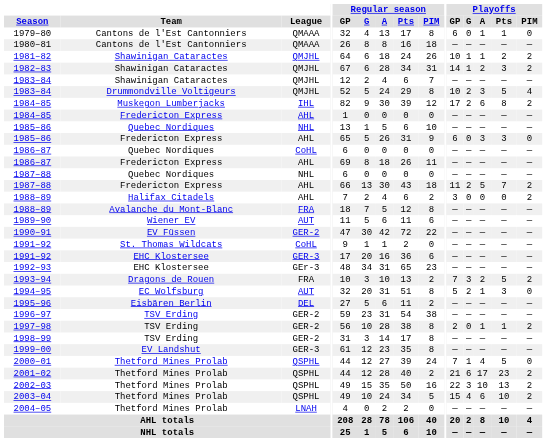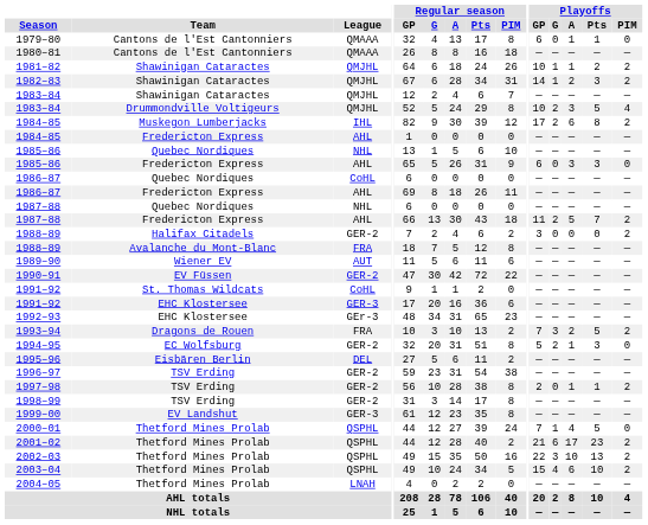 <table border="0" cellpadding="1" cellspacing="0" style="text-align:center; width:60em">
 <tr bgcolor="#e0e0e0">
 <th colspan="3" bgcolor="#ffffff"></th>
 <th rowspan="100" bgcolor="#ffffff"></th>
 <th colspan="5"><a href='#'>Regular season</a></th>
 <th rowspan="100" bgcolor="#ffffff"></th>
 <th colspan="5"><a href='#'>Playoffs</a></th>
 </tr>
 <tr bgcolor="#e0e0e0">
 <th><a href='#'>Season</a></th>
 <th>Team</th>
 <th>League</th>
 <th>GP</th>
 <th><a href='#'>G</a></th>
 <th><a href='#'>A</a></th>
 <th><a href='#'>Pts</a></th>
 <th><a href='#'>PIM</a></th>
 <th>GP</th>
 <th>G</th>
 <th>A</th>
 <th>Pts</th>
 <th>PIM</th>
 </tr>
 <tr>
 <td>1979–80</td>
 <td>Cantons de l'Est Cantonniers</td>
 <td>QMAAA</td>
 <td>32</td>
 <td>4</td>
 <td>13</td>
 <td>17</td>
 <td>8</td>
 <td>6</td>
 <td>0</td>
 <td>1</td>
 <td>1</td>
 <td>0</td>
 </tr>
 <tr bgcolor="#f0f0f0">
 <td>1980–81</td>
 <td>Cantons de l'Est Cantonniers</td>
 <td>QMAAA</td>
 <td>26</td>
 <td>8</td>
 <td>8</td>
 <td>16</td>
 <td>18</td>
 <td>—</td>
 <td>—</td>
 <td>—</td>
 <td>—</td>
 <td>—</td>
 </tr>
 <tr>
 <td><a href='#'>1981–82</a></td>
 <td><a href='#'>Shawinigan Cataractes</a></td>
 <td><a href='#'>QMJHL</a></td>
 <td>64</td>
 <td>6</td>
 <td>18</td>
 <td>24</td>
 <td>26</td>
 <td>10</td>
 <td>1</td>
 <td>1</td>
 <td>2</td>
 <td>2</td>
 </tr>
 <tr bgcolor="#f0f0f0">
 <td><a href='#'>1982–83</a></td>
 <td>Shawinigan Cataractes</td>
 <td>QMJHL</td>
 <td>67</td>
 <td>6</td>
 <td>28</td>
 <td>34</td>
 <td>31</td>
 <td>14</td>
 <td>1</td>
 <td>2</td>
 <td>3</td>
 <td>2</td>
 </tr>
 <tr>
 <td><a href='#'>1983–84</a></td>
 <td>Shawinigan Cataractes</td>
 <td>QMJHL</td>
 <td>12</td>
 <td>2</td>
 <td>4</td>
 <td>6</td>
 <td>7</td>
 <td>—</td>
 <td>—</td>
 <td>—</td>
 <td>—</td>
 <td>—</td>
 </tr>
 <tr bgcolor="#f0f0f0">
 <td><a href='#'>1983–84</a></td>
 <td><a href='#'>Drummondville Voltigeurs</a></td>
 <td>QMJHL</td>
 <td>52</td>
 <td>5</td>
 <td>24</td>
 <td>29</td>
 <td>8</td>
 <td>10</td>
 <td>2</td>
 <td>3</td>
 <td>5</td>
 <td>4</td>
 </tr>
 <tr>
 <td><a href='#'>1984–85</a></td>
 <td><a href='#'>Muskegon Lumberjacks</a></td>
 <td><a href='#'>IHL</a></td>
 <td>82</td>
 <td>9</td>
 <td>30</td>
 <td>39</td>
 <td>12</td>
 <td>17</td>
 <td>2</td>
 <td>6</td>
 <td>8</td>
 <td>2</td>
 </tr>
 <tr bgcolor="#f0f0f0">
 <td><a href='#'>1984–85</a></td>
 <td><a href='#'>Fredericton Express</a></td>
 <td><a href='#'>AHL</a></td>
 <td>1</td>
 <td>0</td>
 <td>0</td>
 <td>0</td>
 <td>0</td>
 <td>—</td>
 <td>—</td>
 <td>—</td>
 <td>—</td>
 <td>—</td>
 </tr>
 <tr>
 <td><a href='#'>1985–86</a></td>
 <td><a href='#'>Quebec Nordiques</a></td>
 <td><a href='#'>NHL</a></td>
 <td>13</td>
 <td>1</td>
 <td>5</td>
 <td>6</td>
 <td>10</td>
 <td>—</td>
 <td>—</td>
 <td>—</td>
 <td>—</td>
 <td>—</td>
 </tr>
 <tr bgcolor="#f0f0f0">
 <td><a href='#'>1985–86</a></td>
 <td>Fredericton Express</td>
 <td>AHL</td>
 <td>65</td>
 <td>5</td>
 <td>26</td>
 <td>31</td>
 <td>9</td>
 <td>6</td>
 <td>0</td>
 <td>3</td>
 <td>3</td>
 <td>0</td>
 </tr>
 <tr>
 <td><a href='#'>1986–87</a></td>
 <td>Quebec Nordiques</td>
 <td><a href='#'>CoHL</a></td>
 <td>6</td>
 <td>0</td>
 <td>0</td>
 <td>0</td>
 <td>0</td>
 <td>—</td>
 <td>—</td>
 <td>—</td>
 <td>—</td>
 <td>—</td>
 </tr>
 <tr bgcolor="#f0f0f0">
 <td><a href='#'>1986–87</a></td>
 <td>Fredericton Express</td>
 <td>AHL</td>
 <td>69</td>
 <td>8</td>
 <td>18</td>
 <td>26</td>
 <td>11</td>
 <td>—</td>
 <td>—</td>
 <td>—</td>
 <td>—</td>
 <td>—</td>
 </tr>
 <tr>
 <td><a href='#'>1987–88</a></td>
 <td>Quebec Nordiques</td>
 <td>NHL</td>
 <td>6</td>
 <td>0</td>
 <td>0</td>
 <td>0</td>
 <td>0</td>
 <td>—</td>
 <td>—</td>
 <td>—</td>
 <td>—</td>
 <td>—</td>
 </tr>
 <tr bgcolor="#f0f0f0">
 <td><a href='#'>1987–88</a></td>
 <td>Fredericton Express</td>
 <td>AHL</td>
 <td>66</td>
 <td>13</td>
 <td>30</td>
 <td>43</td>
 <td>18</td>
 <td>11</td>
 <td>2</td>
 <td>5</td>
 <td>7</td>
 <td>2</td>
 </tr>
 <tr>
 <td><a href='#'>1988–89</a></td>
 <td><a href='#'>Halifax Citadels</a></td>
-<td>AHL</td>
+<td>GER-2</td>
 <td>7</td>
 <td>2</td>
 <td>4</td>
 <td>6</td>
 <td>2</td>
 <td>3</td>
 <td>0</td>
 <td>0</td>
 <td>0</td>
 <td>2</td>
 </tr>
 <tr bgcolor="#f0f0f0">
 <td><a href='#'>1988–89</a></td>
 <td><a href='#'>Avalanche du Mont-Blanc</a></td>
 <td><a href='#'>FRA</a></td>
 <td>18</td>
 <td>7</td>
 <td>5</td>
 <td>12</td>
 <td>8</td>
 <td>—</td>
 <td>—</td>
 <td>—</td>
 <td>—</td>
 <td>—</td>
 </tr>
 <tr>
 <td><a href='#'>1989–90</a></td>
 <td><a href='#'>Wiener EV</a></td>
 <td><a href='#'>AUT</a></td>
 <td>11</td>
 <td>5</td>
 <td>6</td>
 <td>11</td>
 <td>6</td>
 <td>—</td>
 <td>—</td>
 <td>—</td>
 <td>—</td>
 <td>—</td>
 </tr>
 <tr bgcolor="#f0f0f0">
 <td><a href='#'>1990–91</a></td>
 <td><a href='#'>EV Füssen</a></td>
 <td><a href='#'>GER-2</a></td>
 <td>47</td>
 <td>30</td>
 <td>42</td>
 <td>72</td>
 <td>22</td>
 <td>—</td>
 <td>—</td>
 <td>—</td>
 <td>—</td>
 <td>—</td>
 </tr>
 <tr>
 <td><a href='#'>1991–92</a></td>
 <td><a href='#'>St. Thomas Wildcats</a></td>
 <td><a href='#'>CoHL</a></td>
 <td>9</td>
 <td>1</td>
 <td>1</td>
 <td>2</td>
 <td>0</td>
 <td>—</td>
 <td>—</td>
 <td>—</td>
 <td>—</td>
 <td>—</td>
 </tr>
 <tr bgcolor="#f0f0f0">
 <td><a href='#'>1991–92</a></td>
 <td><a href='#'>EHC Klostersee</a></td>
 <td><a href='#'>GER-3</a></td>
 <td>17</td>
 <td>20</td>
 <td>16</td>
 <td>36</td>
 <td>6</td>
 <td>—</td>
 <td>—</td>
 <td>—</td>
 <td>—</td>
 <td>—</td>
 </tr>
 <tr>
 <td><a href='#'>1992–93</a></td>
 <td>EHC Klostersee</td>
 <td>GEr-3</td>
 <td>48</td>
 <td>34</td>
 <td>31</td>
 <td>65</td>
 <td>23</td>
 <td>—</td>
 <td>—</td>
 <td>—</td>
 <td>—</td>
 <td>—</td>
 </tr>
 <tr bgcolor="#f0f0f0">
 <td><a href='#'>1993–94</a></td>
 <td><a href='#'>Dragons de Rouen</a></td>
 <td>FRA</td>
 <td>10</td>
 <td>3</td>
 <td>10</td>
 <td>13</td>
 <td>2</td>
 <td>7</td>
 <td>3</td>
 <td>2</td>
 <td>5</td>
 <td>2</td>
 </tr>
 <tr>
 <td><a href='#'>1994–95</a></td>
 <td><a href='#'>EC Wolfsburg</a></td>
-<td><a href='#'>AUT</a></td>
+<td>GER-2</td>
 <td>32</td>
 <td>20</td>
 <td>31</td>
 <td>51</td>
 <td>8</td>
 <td>5</td>
 <td>2</td>
 <td>1</td>
 <td>3</td>
 <td>0</td>
 </tr>
 <tr bgcolor="#f0f0f0">
 <td><a href='#'>1995–96</a></td>
 <td><a href='#'>Eisbären Berlin</a></td>
 <td><a href='#'>DEL</a></td>
 <td>27</td>
 <td>5</td>
 <td>6</td>
 <td>11</td>
 <td>2</td>
 <td>—</td>
 <td>—</td>
 <td>—</td>
 <td>—</td>
 <td>—</td>
 </tr>
 <tr>
 <td><a href='#'>1996–97</a></td>
 <td><a href='#'>TSV Erding</a></td>
 <td>GER-2</td>
 <td>59</td>
 <td>23</td>
 <td>31</td>
 <td>54</td>
 <td>38</td>
 <td>—</td>
 <td>—</td>
 <td>—</td>
 <td>—</td>
 <td>—</td>
 </tr>
 <tr bgcolor="#f0f0f0">
 <td><a href='#'>1997–98</a></td>
 <td>TSV Erding</td>
 <td>GER-2</td>
 <td>56</td>
 <td>10</td>
 <td>28</td>
 <td>38</td>
 <td>8</td>
 <td>2</td>
 <td>0</td>
 <td>1</td>
 <td>1</td>
 <td>2</td>
 </tr>
 <tr>
 <td><a href='#'>1998–99</a></td>
 <td>TSV Erding</td>
 <td>GER-2</td>
 <td>31</td>
 <td>3</td>
 <td>14</td>
 <td>17</td>
 <td>8</td>
 <td>—</td>
 <td>—</td>
 <td>—</td>
 <td>—</td>
 <td>—</td>
 </tr>
 <tr bgcolor="#f0f0f0">
 <td><a href='#'>1999–00</a></td>
 <td><a href='#'>EV Landshut</a></td>
 <td>GER-3</td>
 <td>61</td>
 <td>12</td>
 <td>23</td>
 <td>35</td>
 <td>8</td>
 <td>—</td>
 <td>—</td>
 <td>—</td>
 <td>—</td>
 <td>—</td>
 </tr>
 <tr>
 <td><a href='#'>2000–01</a></td>
 <td><a href='#'>Thetford Mines Prolab</a></td>
 <td><a href='#'>QSPHL</a></td>
 <td>44</td>
 <td>12</td>
 <td>27</td>
 <td>39</td>
 <td>24</td>
 <td>7</td>
 <td>1</td>
 <td>4</td>
 <td>5</td>
 <td>0</td>
 </tr>
 <tr bgcolor="#f0f0f0">
 <td><a href='#'>2001–02</a></td>
 <td>Thetford Mines Prolab</td>
 <td>QSPHL</td>
 <td>44</td>
 <td>12</td>
 <td>28</td>
 <td>40</td>
 <td>2</td>
 <td>21</td>
 <td>6</td>
 <td>17</td>
 <td>23</td>
 <td>2</td>
 </tr>
 <tr>
 <td><a href='#'>2002–03</a></td>
 <td>Thetford Mines Prolab</td>
 <td>QSPHL</td>
 <td>49</td>
 <td>15</td>
 <td>35</td>
 <td>50</td>
 <td>16</td>
 <td>22</td>
 <td>3</td>
 <td>10</td>
 <td>13</td>
 <td>2</td>
 </tr>
 <tr bgcolor="#f0f0f0">
 <td><a href='#'>2003–04</a></td>
 <td>Thetford Mines Prolab</td>
 <td>QSPHL</td>
 <td>49</td>
 <td>10</td>
 <td>24</td>
 <td>34</td>
 <td>5</td>
 <td>15</td>
 <td>4</td>
 <td>6</td>
 <td>10</td>
 <td>2</td>
 </tr>
 <tr>
 <td><a href='#'>2004–05</a></td>
 <td>Thetford Mines Prolab</td>
 <td><a href='#'>LNAH</a></td>
 <td>4</td>
 <td>0</td>
 <td>2</td>
 <td>2</td>
 <td>0</td>
 <td>—</td>
 <td>—</td>
 <td>—</td>
 <td>—</td>
 <td>—</td>
 </tr>
 <tr bgcolor="#e0e0e0">
 <th colspan="3">AHL totals</th>
 <th>208</th>
 <th>28</th>
 <th>78</th>
 <th>106</th>
 <th>40</th>
 <th>20</th>
 <th>2</th>
 <th>8</th>
 <th>10</th>
 <th>4</th>
 </tr>
 <tr bgcolor="#e0e0e0">
 <th colspan="3">NHL totals</th>
 <th>25</th>
 <th>1</th>
 <th>5</th>
 <th>6</th>
 <th>10</th>
 <th>—</th>
 <th>—</th>
 <th>—</th>
 <th>—</th>
 <th>—</th>
 </tr>
 </table>
